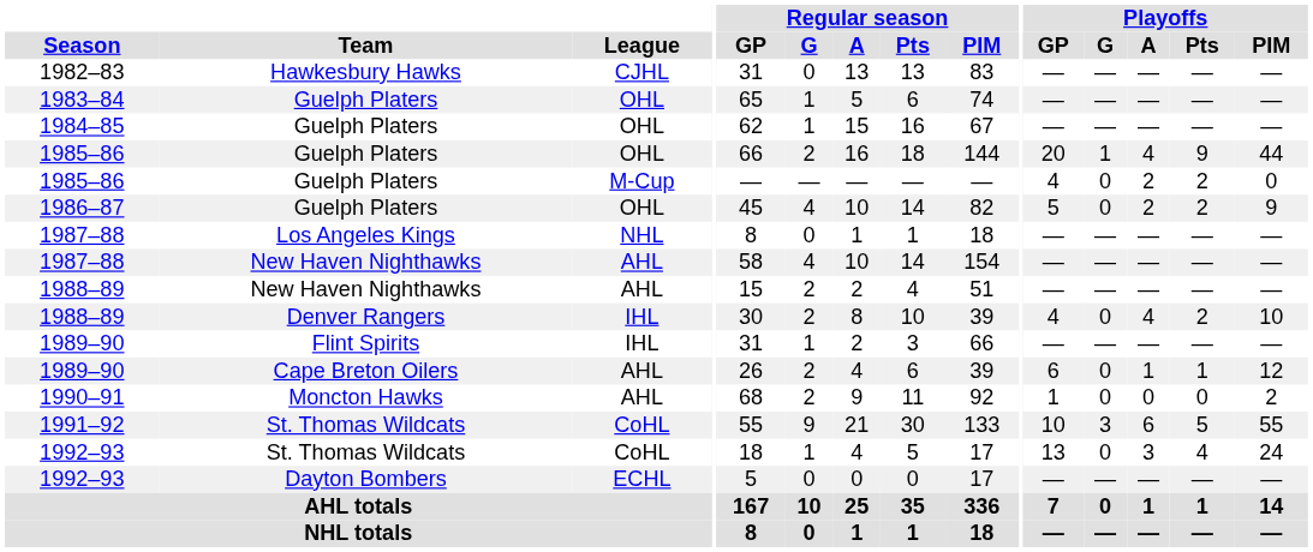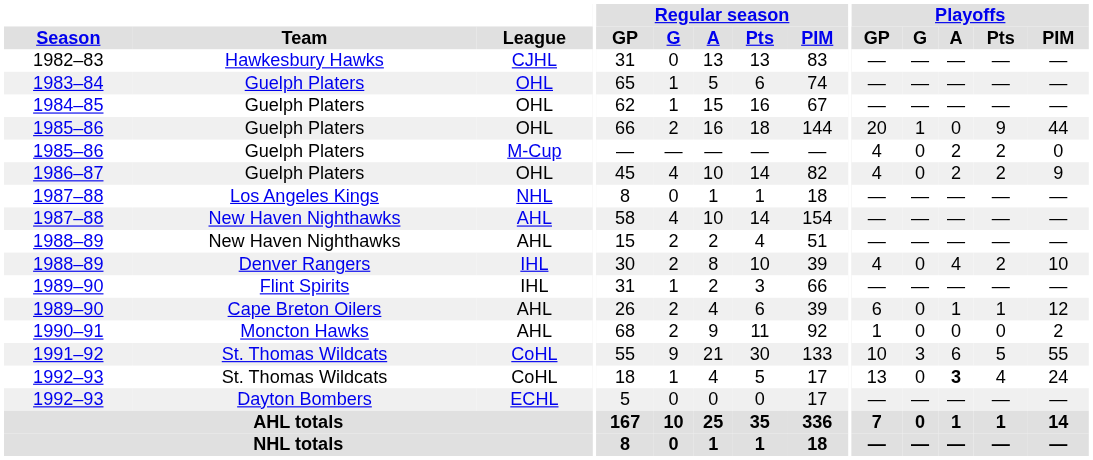 <table border="0" cellpadding="1" cellspacing="0" style="text-align:center; width:60em">
 <tr bgcolor="#e0e0e0">
 <th colspan="3" bgcolor="#ffffff"></th>
 <th rowspan="100" bgcolor="#ffffff"></th>
 <th colspan="5"><a href='#'>Regular season</a></th>
 <th rowspan="100" bgcolor="#ffffff"></th>
 <th colspan="5"><a href='#'>Playoffs</a></th>
 </tr>
 <tr bgcolor="#e0e0e0">
 <th><a href='#'>Season</a></th>
 <th>Team</th>
 <th>League</th>
 <th>GP</th>
 <th><a href='#'>G</a></th>
 <th><a href='#'>A</a></th>
 <th><a href='#'>Pts</a></th>
 <th><a href='#'>PIM</a></th>
 <th>GP</th>
 <th>G</th>
 <th>A</th>
 <th>Pts</th>
 <th>PIM</th>
 </tr>
 <tr>
 <td>1982–83</td>
 <td><a href='#'>Hawkesbury Hawks</a></td>
 <td><a href='#'>CJHL</a></td>
 <td>31</td>
 <td>0</td>
 <td>13</td>
 <td>13</td>
 <td>83</td>
 <td>—</td>
 <td>—</td>
 <td>—</td>
 <td>—</td>
 <td>—</td>
 </tr>
 <tr bgcolor="#f0f0f0">
 <td><a href='#'>1983–84</a></td>
 <td><a href='#'>Guelph Platers</a></td>
 <td><a href='#'>OHL</a></td>
 <td>65</td>
 <td>1</td>
 <td>5</td>
 <td>6</td>
 <td>74</td>
 <td>—</td>
 <td>—</td>
 <td>—</td>
 <td>—</td>
 <td>—</td>
 </tr>
 <tr>
 <td><a href='#'>1984–85</a></td>
 <td>Guelph Platers</td>
 <td>OHL</td>
 <td>62</td>
 <td>1</td>
 <td>15</td>
 <td>16</td>
 <td>67</td>
 <td>—</td>
 <td>—</td>
 <td>—</td>
 <td>—</td>
 <td>—</td>
 </tr>
 <tr bgcolor="#f0f0f0">
 <td><a href='#'>1985–86</a></td>
 <td>Guelph Platers</td>
 <td>OHL</td>
 <td>66</td>
 <td>2</td>
 <td>16</td>
 <td>18</td>
 <td>144</td>
 <td>20</td>
 <td>1</td>
-<td>4</td>
+<td>0</td>
 <td>9</td>
 <td>44</td>
 </tr>
 <tr>
 <td><a href='#'>1985–86</a></td>
 <td>Guelph Platers</td>
 <td><a href='#'>M-Cup</a></td>
 <td>—</td>
 <td>—</td>
 <td>—</td>
 <td>—</td>
 <td>—</td>
 <td>4</td>
 <td>0</td>
 <td>2</td>
 <td>2</td>
 <td>0</td>
 </tr>
 <tr bgcolor="#f0f0f0">
 <td><a href='#'>1986–87</a></td>
 <td>Guelph Platers</td>
 <td>OHL</td>
 <td>45</td>
 <td>4</td>
 <td>10</td>
 <td>14</td>
 <td>82</td>
-<td>5</td>
+<td>4</td>
 <td>0</td>
 <td>2</td>
 <td>2</td>
 <td>9</td>
 </tr>
 <tr>
 <td><a href='#'>1987–88</a></td>
 <td><a href='#'>Los Angeles Kings</a></td>
 <td><a href='#'>NHL</a></td>
 <td>8</td>
 <td>0</td>
 <td>1</td>
 <td>1</td>
 <td>18</td>
 <td>—</td>
 <td>—</td>
 <td>—</td>
 <td>—</td>
 <td>—</td>
 </tr>
 <tr bgcolor="#f0f0f0">
 <td><a href='#'>1987–88</a></td>
 <td><a href='#'>New Haven Nighthawks</a></td>
 <td><a href='#'>AHL</a></td>
 <td>58</td>
 <td>4</td>
 <td>10</td>
 <td>14</td>
 <td>154</td>
 <td>—</td>
 <td>—</td>
 <td>—</td>
 <td>—</td>
 <td>—</td>
 </tr>
 <tr>
 <td><a href='#'>1988–89</a></td>
 <td>New Haven Nighthawks</td>
 <td>AHL</td>
 <td>15</td>
 <td>2</td>
 <td>2</td>
 <td>4</td>
 <td>51</td>
 <td>—</td>
 <td>—</td>
 <td>—</td>
 <td>—</td>
 <td>—</td>
 </tr>
 <tr bgcolor="#f0f0f0">
 <td><a href='#'>1988–89</a></td>
 <td><a href='#'>Denver Rangers</a></td>
 <td><a href='#'>IHL</a></td>
 <td>30</td>
 <td>2</td>
 <td>8</td>
 <td>10</td>
 <td>39</td>
 <td>4</td>
 <td>0</td>
 <td>4</td>
 <td>2</td>
 <td>10</td>
 </tr>
 <tr>
 <td><a href='#'>1989–90</a></td>
 <td><a href='#'>Flint Spirits</a></td>
 <td>IHL</td>
 <td>31</td>
 <td>1</td>
 <td>2</td>
 <td>3</td>
 <td>66</td>
 <td>—</td>
 <td>—</td>
 <td>—</td>
 <td>—</td>
 <td>—</td>
 </tr>
 <tr bgcolor="#f0f0f0">
 <td><a href='#'>1989–90</a></td>
 <td><a href='#'>Cape Breton Oilers</a></td>
 <td>AHL</td>
 <td>26</td>
 <td>2</td>
 <td>4</td>
 <td>6</td>
 <td>39</td>
 <td>6</td>
 <td>0</td>
 <td>1</td>
 <td>1</td>
 <td>12</td>
 </tr>
 <tr>
 <td><a href='#'>1990–91</a></td>
 <td><a href='#'>Moncton Hawks</a></td>
 <td>AHL</td>
 <td>68</td>
 <td>2</td>
 <td>9</td>
 <td>11</td>
 <td>92</td>
 <td>1</td>
 <td>0</td>
 <td>0</td>
 <td>0</td>
 <td>2</td>
 </tr>
 <tr bgcolor="#f0f0f0">
 <td><a href='#'>1991–92</a></td>
 <td><a href='#'>St. Thomas Wildcats</a></td>
 <td><a href='#'>CoHL</a></td>
 <td>55</td>
 <td>9</td>
 <td>21</td>
 <td>30</td>
 <td>133</td>
 <td>10</td>
 <td>3</td>
 <td>6</td>
 <td>5</td>
 <td>55</td>
 </tr>
 <tr>
 <td><a href='#'>1992–93</a></td>
 <td>St. Thomas Wildcats</td>
 <td>CoHL</td>
 <td>18</td>
 <td>1</td>
 <td>4</td>
 <td>5</td>
 <td>17</td>
 <td>13</td>
 <td>0</td>
-<td>3</td>
+<td><strong>3</strong></td>
 <td>4</td>
 <td>24</td>
 </tr>
 <tr bgcolor="#f0f0f0">
 <td><a href='#'>1992–93</a></td>
 <td><a href='#'>Dayton Bombers</a></td>
 <td><a href='#'>ECHL</a></td>
 <td>5</td>
 <td>0</td>
 <td>0</td>
 <td>0</td>
 <td>17</td>
 <td>—</td>
 <td>—</td>
 <td>—</td>
 <td>—</td>
 <td>—</td>
 </tr>
 <tr bgcolor="#e0e0e0">
 <th colspan="3">AHL totals</th>
 <th>167</th>
 <th>10</th>
 <th>25</th>
 <th>35</th>
 <th>336</th>
 <th>7</th>
 <th>0</th>
 <th>1</th>
 <th>1</th>
 <th>14</th>
 </tr>
 <tr bgcolor="#e0e0e0">
 <th colspan="3">NHL totals</th>
 <th>8</th>
 <th>0</th>
 <th>1</th>
 <th>1</th>
 <th>18</th>
 <th>—</th>
 <th>—</th>
 <th>—</th>
 <th>—</th>
 <th>—</th>
 </tr>
 </table>
